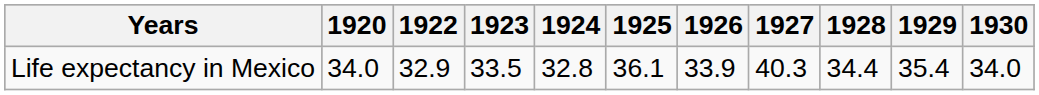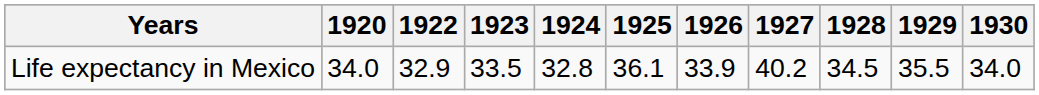 <table class="wikitable">
 <tr>
 <th>Years</th>
 <th>1920</th>
 <th>1922</th>
 <th>1923</th>
 <th>1924</th>
 <th>1925</th>
 <th>1926</th>
 <th>1927</th>
 <th>1928</th>
 <th>1929</th>
 <th>1930</th>
 </tr>
 <tr>
 <td>Life expectancy in Mexico</td>
 <td>34.0</td>
 <td>32.9</td>
 <td>33.5</td>
 <td>32.8</td>
 <td>36.1</td>
 <td>33.9</td>
-<td>40.3</td>
-<td>34.4</td>
-<td>35.4</td>
+<td>40.2</td>
+<td>34.5</td>
+<td>35.5</td>
 <td>34.0</td>
 </tr>
 </table>
